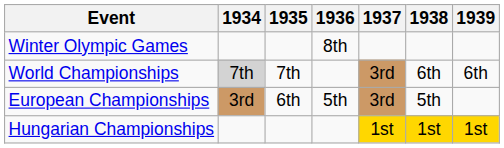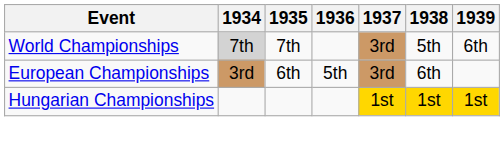 <table class="wikitable">
 <tr>
 <th>Event</th>
 <th>1934</th>
 <th>1935</th>
 <th>1936</th>
 <th>1937</th>
 <th>1938</th>
 <th>1939</th>
 </tr>
 <tr>
-<td><a href='#'>Winter Olympic Games</a></td>
-<td></td>
-<td></td>
-<td align="center">8th</td>
-<td></td>
-<td></td>
-<td></td>
-</tr>
-<tr>
 <td><a href='#'>World Championships</a></td>
 <td align="center" style="background: lightgrey;">7th</td>
 <td align="center">7th</td>
 <td></td>
 <td align="center" bgcolor="cc9966">3rd</td>
-<td align="center">6th</td>
+<td align="center">5th</td>
 <td align="center">6th</td>
 </tr>
 <tr>
 <td><a href='#'>European Championships</a></td>
 <td align="center" bgcolor="cc9966">3rd</td>
 <td align="center">6th</td>
 <td align="center">5th</td>
 <td align="center" bgcolor="cc9966">3rd</td>
-<td align="center">5th</td>
+<td align="center">6th</td>
 <td></td>
 </tr>
 <tr>
 <td><a href='#'>Hungarian Championships</a></td>
 <td></td>
 <td></td>
 <td></td>
 <td align="center" bgcolor="gold">1st</td>
 <td align="center" bgcolor="gold">1st</td>
 <td align="center" bgcolor="gold">1st</td>
 </tr>
 </table>
